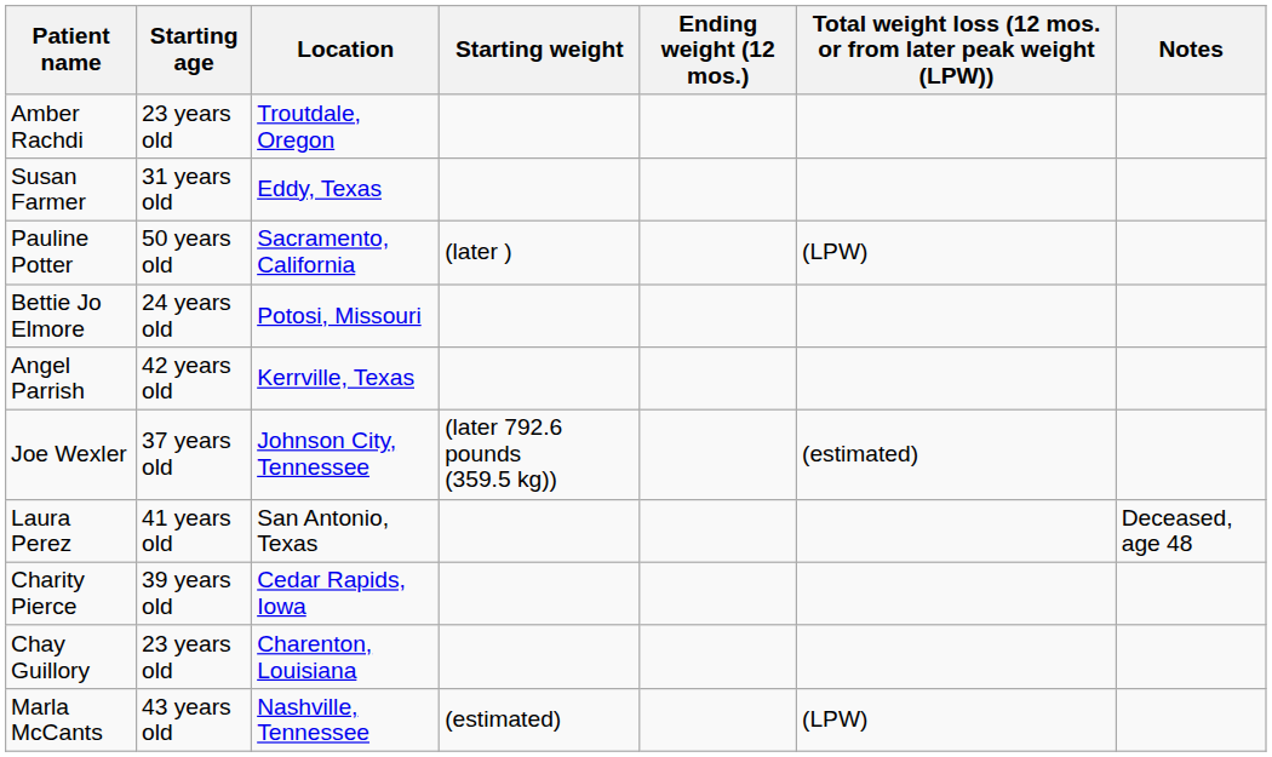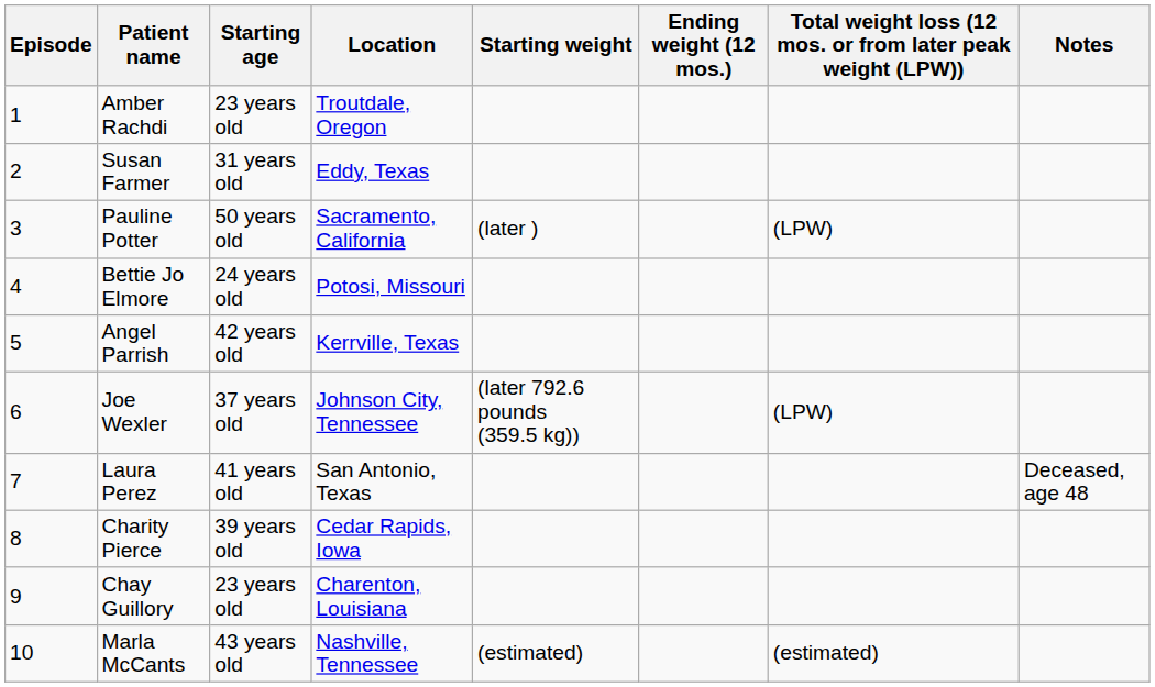 <table class="wikitable sortable ">
 <tr>
+<th>Episode</th>
 <th>Patient name</th>
 <th>Starting age</th>
 <th>Location</th>
 <th>Starting weight</th>
 <th>Ending weight (12 mos.)</th>
 <th>Total weight loss (12 mos. or from later peak weight (LPW))</th>
 <th>Notes</th>
 </tr>
 <tr>
+<td>1</td>
 <td>Amber Rachdi</td>
 <td>23 years old</td>
 <td><a href='#'>Troutdale, Oregon</a></td>
 <td></td>
 <td></td>
 <td></td>
 <td></td>
 </tr>
 <tr>
+<td>2</td>
 <td>Susan Farmer</td>
 <td>31 years old</td>
 <td><a href='#'>Eddy, Texas</a></td>
 <td></td>
 <td></td>
 <td></td>
 <td></td>
 </tr>
 <tr>
+<td>3</td>
 <td>Pauline Potter</td>
 <td>50 years old</td>
 <td><a href='#'>Sacramento, California</a></td>
 <td> (later )</td>
 <td></td>
 <td> (LPW)</td>
 <td></td>
 </tr>
 <tr>
+<td>4</td>
 <td>Bettie Jo Elmore</td>
 <td>24 years old</td>
 <td><a href='#'>Potosi, Missouri</a></td>
 <td></td>
 <td></td>
 <td></td>
 <td></td>
 </tr>
 <tr>
+<td>5</td>
 <td>Angel Parrish</td>
 <td>42 years old</td>
 <td><a href='#'>Kerrville, Texas</a></td>
 <td></td>
 <td></td>
 <td></td>
 <td></td>
 </tr>
 <tr>
+<td>6</td>
 <td>Joe Wexler</td>
 <td>37 years old</td>
 <td><a href='#'>Johnson City, Tennessee</a></td>
 <td> (later 792.6 pounds (359.5 kg))</td>
 <td></td>
-<td> (estimated)</td>
+<td> (LPW)</td>
 <td></td>
 </tr>
 <tr>
+<td>7</td>
 <td>Laura Perez</td>
 <td>41 years old</td>
 <td>San Antonio, Texas</td>
 <td></td>
 <td></td>
 <td></td>
 <td>Deceased, age 48</td>
 </tr>
 <tr>
+<td>8</td>
 <td>Charity Pierce</td>
 <td>39 years old</td>
 <td><a href='#'>Cedar Rapids, Iowa</a></td>
 <td></td>
 <td></td>
 <td></td>
 <td></td>
 </tr>
 <tr>
+<td>9</td>
 <td>Chay Guillory</td>
 <td>23 years old</td>
 <td><a href='#'>Charenton, Louisiana</a></td>
 <td></td>
 <td></td>
 <td></td>
 <td></td>
 </tr>
 <tr>
+<td>10</td>
 <td>Marla McCants</td>
 <td>43 years old</td>
 <td><a href='#'>Nashville, Tennessee</a></td>
 <td> (estimated)</td>
 <td></td>
-<td> (LPW)</td>
+<td> (estimated)</td>
 <td></td>
 </tr>
 </table>
